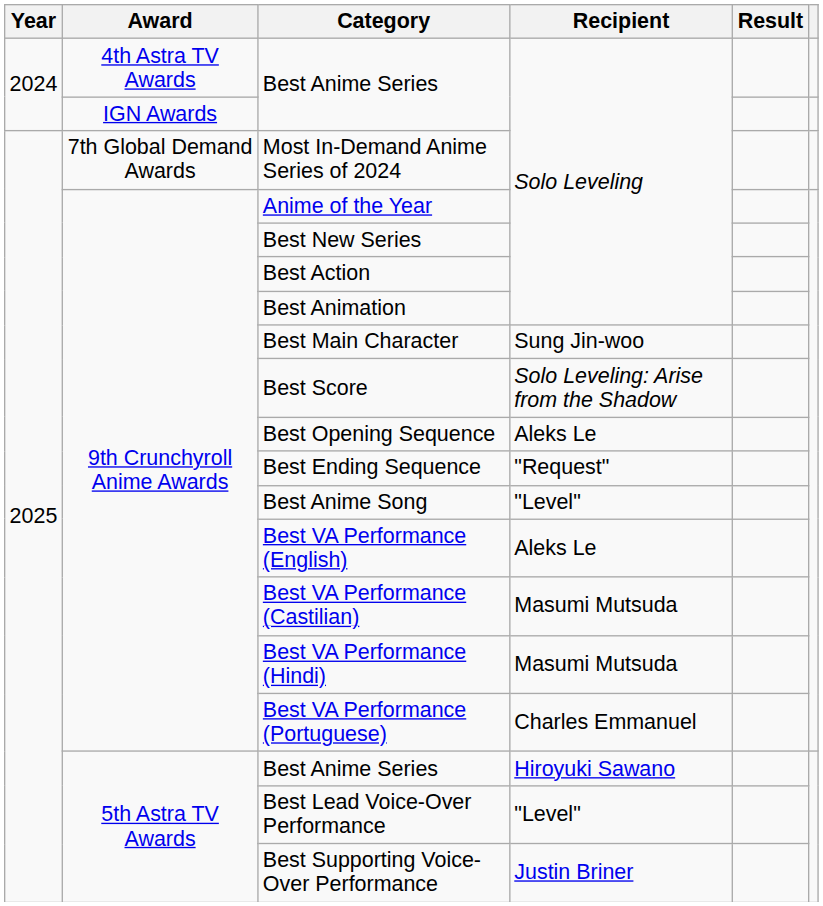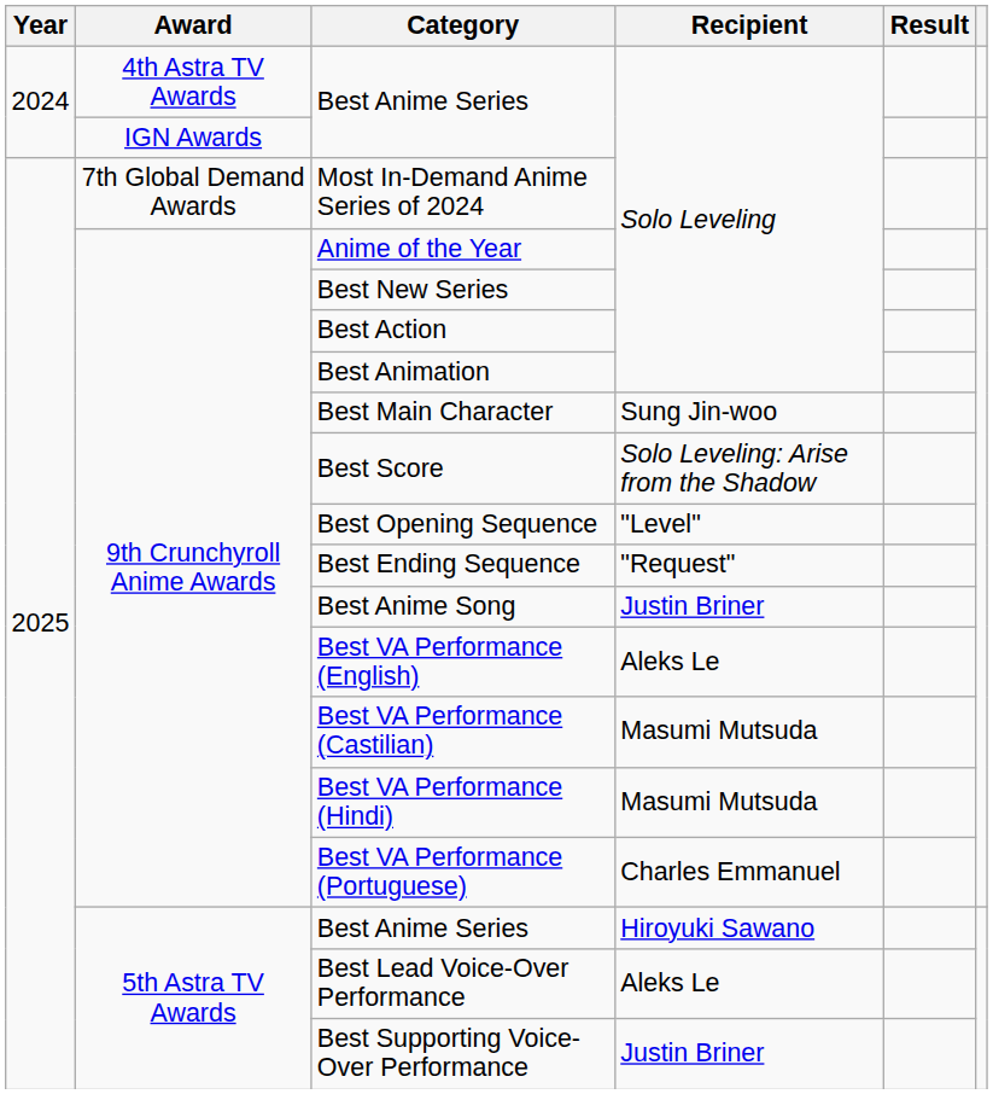 <table class="wikitable plainrowheaders sortable">
 <tr>
 <th scope="col">Year</th>
 <th scope="col">Award</th>
 <th scope="col">Category</th>
 <th scope="col">Recipient</th>
 <th scope="col">Result</th>
 <th scope="col" class="unsortable"></th>
 </tr>
 <tr>
 <td rowspan="2" align="center">2024</td>
 <td align="center"><a href='#'>4th Astra TV Awards</a></td>
 <td rowspan="2">Best Anime Series</td>
 <td rowspan="7"><em>Solo Leveling</em></td>
 <td></td>
 <td style="text-align:center;"></td>
 </tr>
 <tr>
 <td align="center"><a href='#'>IGN Awards</a></td>
 <td></td>
 <td style="text-align:center;"></td>
 </tr>
 <tr>
 <td rowspan="17" align="center">2025</td>
 <td align="center">7th Global Demand Awards</td>
 <td>Most In-Demand Anime Series of 2024</td>
 <td></td>
 <td style="text-align:center;"></td>
 </tr>
 <tr>
 <td rowspan="13" align="center"><a href='#'>9th Crunchyroll Anime Awards</a></td>
 <td><a href='#'>Anime of the Year</a></td>
 <td></td>
 <td rowspan="13" style="text-align:center;"></td>
 </tr>
 <tr>
 <td>Best New Series</td>
 <td></td>
 </tr>
 <tr>
 <td>Best Action</td>
 <td></td>
 </tr>
 <tr>
 <td>Best Animation</td>
 <td></td>
 </tr>
 <tr>
 <td>Best Main Character</td>
 <td>Sung Jin-woo</td>
 <td></td>
 </tr>
 <tr>
 <td>Best Score</td>
 <td><em>Solo Leveling: Arise from the Shadow</em></td>
 <td></td>
 </tr>
 <tr>
 <td>Best Opening Sequence</td>
-<td>Aleks Le </td>
+<td>"Level" </td>
 <td></td>
 </tr>
 <tr>
 <td>Best Ending Sequence</td>
 <td>"Request" </td>
 <td></td>
 </tr>
 <tr>
 <td>Best Anime Song</td>
-<td>"Level" </td>
+<td><a href='#'>Justin Briner</a> </td>
 <td></td>
 </tr>
 <tr>
 <td><a href='#'>Best VA Performance (English)</a></td>
 <td>Aleks Le </td>
 <td></td>
 </tr>
 <tr>
 <td><a href='#'>Best VA Performance (Castilian)</a></td>
 <td>Masumi Mutsuda </td>
 <td></td>
 </tr>
 <tr>
 <td><a href='#'>Best VA Performance (Hindi)</a></td>
 <td>Masumi Mutsuda </td>
 <td></td>
 </tr>
 <tr>
 <td><a href='#'>Best VA Performance (Portuguese)</a></td>
 <td>Charles Emmanuel </td>
 <td></td>
 </tr>
 <tr>
 <td rowspan="3" align="center"><a href='#'>5th Astra TV Awards</a></td>
 <td>Best Anime Series</td>
 <td><a href='#'>Hiroyuki Sawano</a></td>
 <td></td>
 <td rowspan="3" style="text-align:center;"></td>
 </tr>
 <tr>
 <td>Best Lead Voice-Over Performance</td>
-<td>"Level" </td>
+<td>Aleks Le </td>
 <td></td>
 </tr>
 <tr>
 <td>Best Supporting Voice-Over Performance</td>
 <td><a href='#'>Justin Briner</a> </td>
 <td></td>
 </tr>
 </table>
